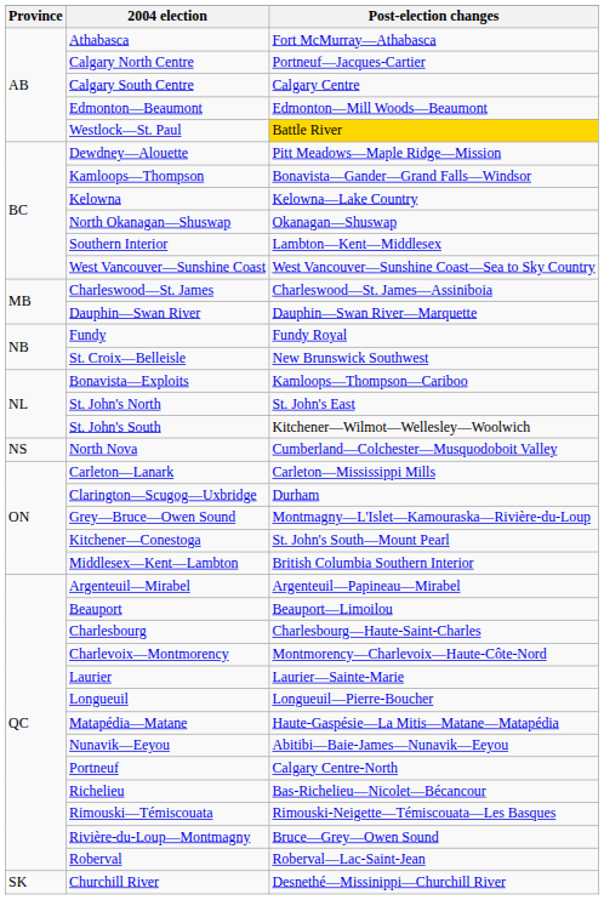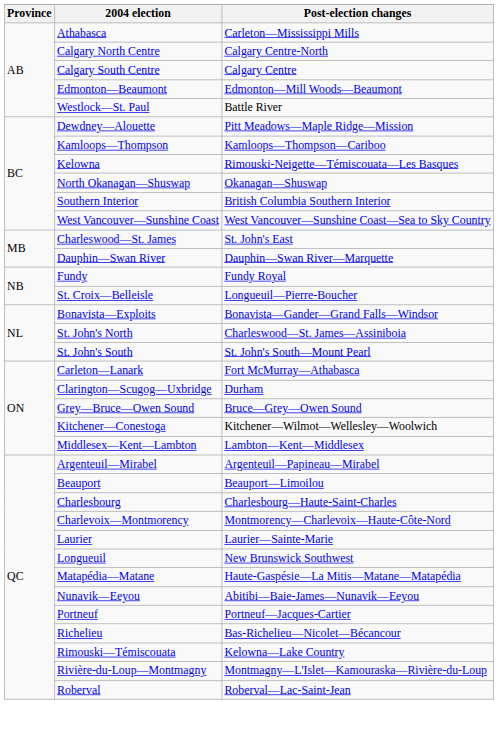 <table class="wikitable">
 <tr>
 </tr>
 <tr>
 <th>Province</th>
 <th>2004 election</th>
 <th>Post-election changes</th>
 </tr>
 <tr>
 <td rowspan="5">AB</td>
 <td><a href='#'>Athabasca</a></td>
-<td><a href='#'>Fort McMurray—Athabasca</a></td>
+<td><a href='#'>Carleton—Mississippi Mills</a></td>
 </tr>
 <tr>
 <td><a href='#'>Calgary North Centre</a></td>
-<td><a href='#'>Portneuf—Jacques-Cartier</a></td>
+<td><a href='#'>Calgary Centre-North</a></td>
 </tr>
 <tr>
 <td><a href='#'>Calgary South Centre</a></td>
 <td><a href='#'>Calgary Centre</a></td>
 </tr>
 <tr>
 <td><a href='#'>Edmonton—Beaumont</a></td>
 <td><a href='#'>Edmonton—Mill Woods—Beaumont</a></td>
 </tr>
 <tr>
 <td><a href='#'>Westlock—St. Paul</a></td>
-<td style="background: gold;">Battle River</td>
+<td>Battle River</td>
 </tr>
 <tr>
 <td rowspan="6">BC</td>
 <td><a href='#'>Dewdney—Alouette</a></td>
 <td><a href='#'>Pitt Meadows—Maple Ridge—Mission</a></td>
 </tr>
 <tr>
 <td><a href='#'>Kamloops—Thompson</a></td>
-<td><a href='#'>Bonavista—Gander—Grand Falls—Windsor</a></td>
+<td><a href='#'>Kamloops—Thompson—Cariboo</a></td>
 </tr>
 <tr>
 <td><a href='#'>Kelowna</a></td>
-<td><a href='#'>Kelowna—Lake Country</a></td>
+<td><a href='#'>Rimouski-Neigette—Témiscouata—Les Basques</a></td>
 </tr>
 <tr>
 <td><a href='#'>North Okanagan—Shuswap</a></td>
 <td><a href='#'>Okanagan—Shuswap</a></td>
 </tr>
 <tr>
 <td><a href='#'>Southern Interior</a></td>
-<td><a href='#'>Lambton—Kent—Middlesex</a></td>
+<td><a href='#'>British Columbia Southern Interior</a></td>
 </tr>
 <tr>
 <td><a href='#'>West Vancouver—Sunshine Coast</a></td>
 <td><a href='#'>West Vancouver—Sunshine Coast—Sea to Sky Country</a></td>
 </tr>
 <tr>
 <td rowspan="2">MB</td>
 <td><a href='#'>Charleswood—St. James</a></td>
-<td><a href='#'>Charleswood—St. James—Assiniboia</a></td>
+<td><a href='#'>St. John's East</a></td>
 </tr>
 <tr>
 <td><a href='#'>Dauphin—Swan River</a></td>
 <td><a href='#'>Dauphin—Swan River—Marquette</a></td>
 </tr>
 <tr>
 <td rowspan="2">NB</td>
 <td><a href='#'>Fundy</a></td>
 <td><a href='#'>Fundy Royal</a></td>
 </tr>
 <tr>
 <td><a href='#'>St. Croix—Belleisle</a></td>
-<td><a href='#'>New Brunswick Southwest</a></td>
+<td><a href='#'>Longueuil—Pierre-Boucher</a></td>
 </tr>
 <tr>
 <td rowspan="3">NL</td>
 <td><a href='#'>Bonavista—Exploits</a></td>
-<td><a href='#'>Kamloops—Thompson—Cariboo</a></td>
+<td><a href='#'>Bonavista—Gander—Grand Falls—Windsor</a></td>
 </tr>
 <tr>
 <td><a href='#'>St. John's North</a></td>
-<td><a href='#'>St. John's East</a></td>
+<td><a href='#'>Charleswood—St. James—Assiniboia</a></td>
 </tr>
 <tr>
 <td><a href='#'>St. John's South</a></td>
-<td>Kitchener—Wilmot—Wellesley—Woolwich</td>
-</tr>
-<tr>
-<td>NS</td>
-<td><a href='#'>North Nova</a></td>
-<td><a href='#'>Cumberland—Colchester—Musquodoboit Valley</a></td>
+<td><a href='#'>St. John's South—Mount Pearl</a></td>
 </tr>
 <tr>
 <td rowspan="5">ON</td>
 <td><a href='#'>Carleton—Lanark</a></td>
-<td><a href='#'>Carleton—Mississippi Mills</a></td>
+<td><a href='#'>Fort McMurray—Athabasca</a></td>
 </tr>
 <tr>
 <td><a href='#'>Clarington—Scugog—Uxbridge</a></td>
 <td><a href='#'>Durham</a></td>
 </tr>
 <tr>
 <td><a href='#'>Grey—Bruce—Owen Sound</a></td>
-<td><a href='#'>Montmagny—L'Islet—Kamouraska—Rivière-du-Loup</a></td>
+<td><a href='#'>Bruce—Grey—Owen Sound</a></td>
 </tr>
 <tr>
 <td><a href='#'>Kitchener—Conestoga</a></td>
-<td><a href='#'>St. John's South—Mount Pearl</a></td>
+<td>Kitchener—Wilmot—Wellesley—Woolwich</td>
 </tr>
 <tr>
 <td><a href='#'>Middlesex—Kent—Lambton</a></td>
-<td><a href='#'>British Columbia Southern Interior</a></td>
+<td><a href='#'>Lambton—Kent—Middlesex</a></td>
 </tr>
 <tr>
 <td rowspan="13">QC</td>
 <td><a href='#'>Argenteuil—Mirabel</a></td>
 <td><a href='#'>Argenteuil—Papineau—Mirabel</a></td>
 </tr>
 <tr>
 <td><a href='#'>Beauport</a></td>
 <td><a href='#'>Beauport—Limoilou</a></td>
 </tr>
 <tr>
 <td><a href='#'>Charlesbourg</a></td>
 <td><a href='#'>Charlesbourg—Haute-Saint-Charles</a></td>
 </tr>
 <tr>
 <td><a href='#'>Charlevoix—Montmorency</a></td>
 <td><a href='#'>Montmorency—Charlevoix—Haute-Côte-Nord</a></td>
 </tr>
 <tr>
 <td><a href='#'>Laurier</a></td>
 <td><a href='#'>Laurier—Sainte-Marie</a></td>
 </tr>
 <tr>
 <td><a href='#'>Longueuil</a></td>
-<td><a href='#'>Longueuil—Pierre-Boucher</a></td>
+<td><a href='#'>New Brunswick Southwest</a></td>
 </tr>
 <tr>
 <td><a href='#'>Matapédia—Matane</a></td>
 <td><a href='#'>Haute-Gaspésie—La Mitis—Matane—Matapédia</a></td>
 </tr>
 <tr>
 <td><a href='#'>Nunavik—Eeyou</a></td>
 <td><a href='#'>Abitibi—Baie-James—Nunavik—Eeyou</a></td>
 </tr>
 <tr>
 <td><a href='#'>Portneuf</a></td>
-<td><a href='#'>Calgary Centre-North</a></td>
+<td><a href='#'>Portneuf—Jacques-Cartier</a></td>
 </tr>
 <tr>
 <td><a href='#'>Richelieu</a></td>
 <td><a href='#'>Bas-Richelieu—Nicolet—Bécancour</a></td>
 </tr>
 <tr>
 <td><a href='#'>Rimouski—Témiscouata</a></td>
-<td><a href='#'>Rimouski-Neigette—Témiscouata—Les Basques</a></td>
+<td><a href='#'>Kelowna—Lake Country</a></td>
 </tr>
 <tr>
 <td><a href='#'>Rivière-du-Loup—Montmagny</a></td>
-<td><a href='#'>Bruce—Grey—Owen Sound</a></td>
+<td><a href='#'>Montmagny—L'Islet—Kamouraska—Rivière-du-Loup</a></td>
 </tr>
 <tr>
 <td><a href='#'>Roberval</a></td>
 <td><a href='#'>Roberval—Lac-Saint-Jean</a></td>
 </tr>
-<tr>
-<td>SK</td>
-<td><a href='#'>Churchill River</a></td>
-<td><a href='#'>Desnethé—Missinippi—Churchill River</a></td>
-</tr>
 </table>
